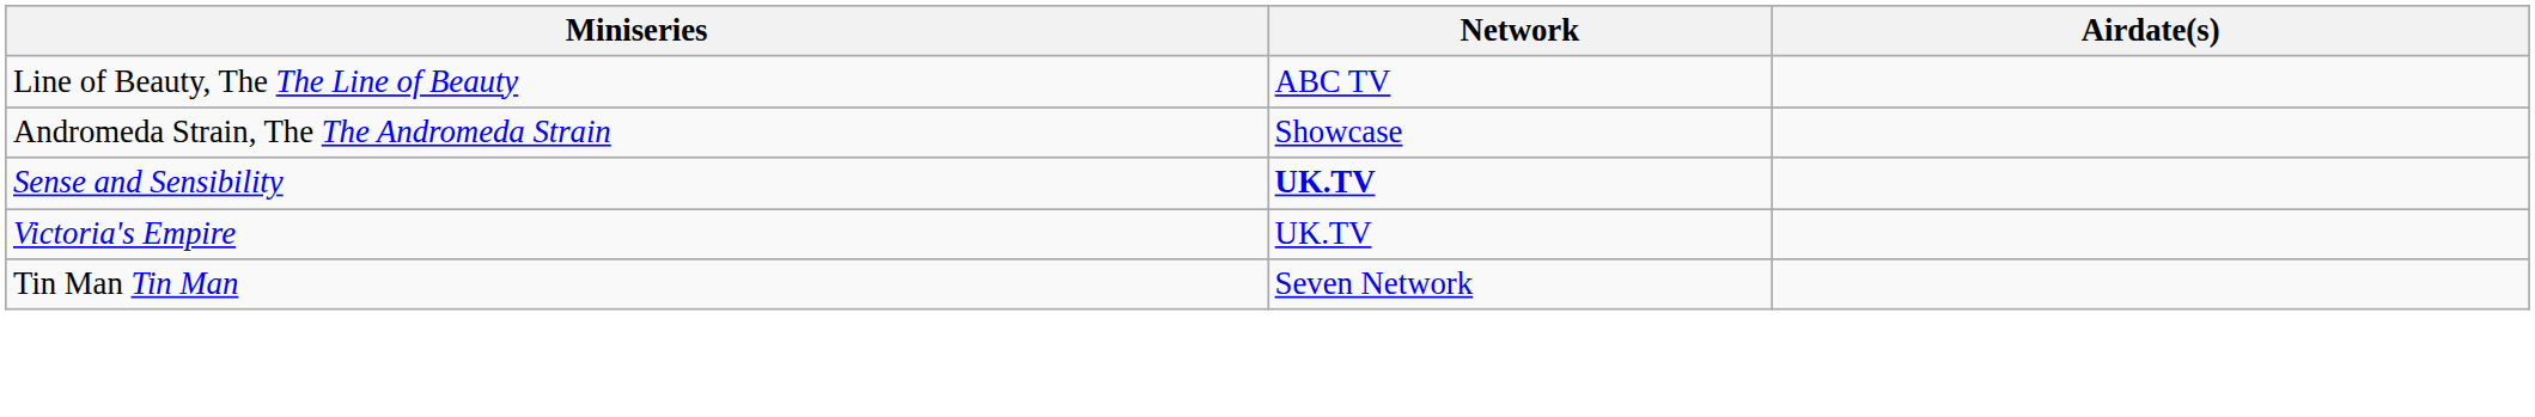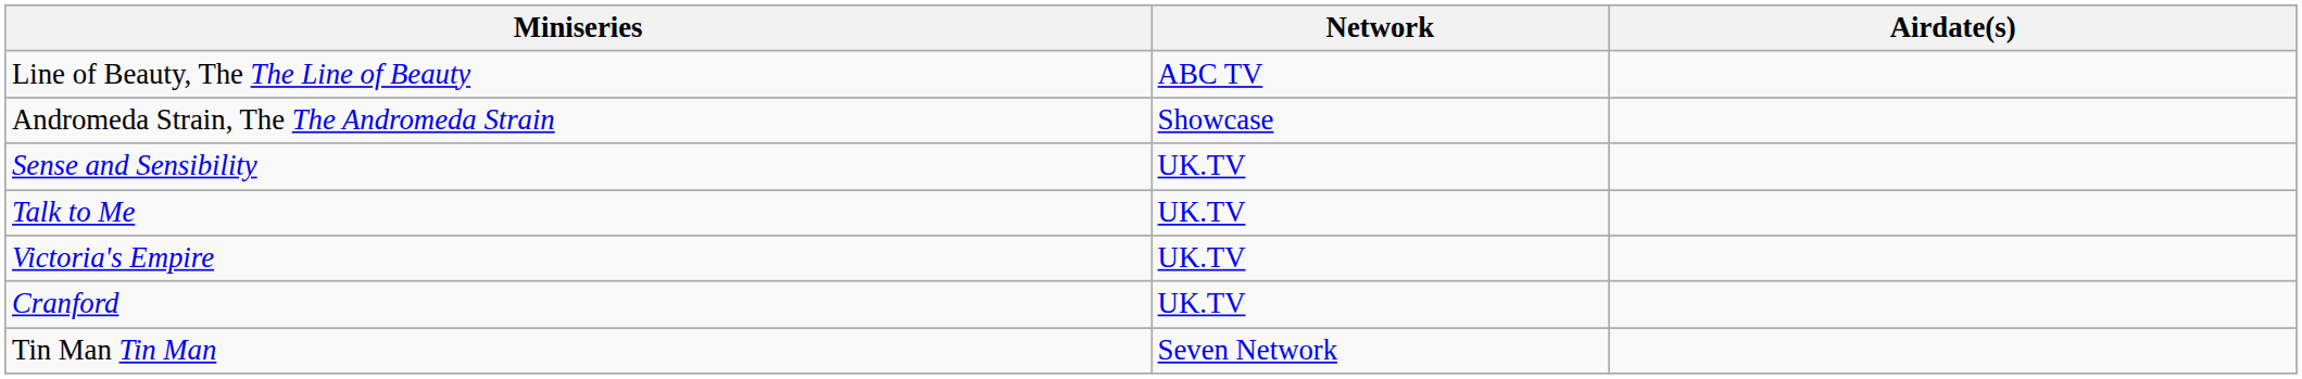 <table class="wikitable sortable" width="100%">
 <tr bgcolor="#efefef">
 <th width=50%>Miniseries</th>
 <th width=20%>Network</th>
 <th width=30%>Airdate(s)</th>
 </tr>
 <tr>
 <td><span>Line of Beauty, The</span>  <em><a href='#'>The Line of Beauty</a></em></td>
 <td><a href='#'>ABC TV</a> </td>
 <td></td>
 </tr>
 <tr>
 <td><span>Andromeda Strain, The</span>  <em><a href='#'>The Andromeda Strain</a></em></td>
 <td><a href='#'>Showcase</a></td>
 <td></td>
 </tr>
 <tr>
 <td> <em><a href='#'>Sense and Sensibility</a></em></td>
-<td><strong><a href='#'>UK.TV</a></strong></td>
+<td><a href='#'>UK.TV</a></td>
+<td></td>
+</tr>
+<tr>
+<td> <em><a href='#'>Talk to Me</a></em></td>
+<td><a href='#'>UK.TV</a></td>
 <td></td>
 </tr>
 <tr>
 <td> <em><a href='#'>Victoria's Empire</a></em></td>
+<td><a href='#'>UK.TV</a></td>
+<td></td>
+</tr>
+<tr>
+<td> <em><a href='#'>Cranford</a></em></td>
 <td><a href='#'>UK.TV</a></td>
 <td></td>
 </tr>
 <tr>
 <td><span>Tin Man</span>  <em><a href='#'>Tin Man</a></em></td>
 <td><a href='#'>Seven Network</a></td>
 <td></td>
 </tr>
 </table>
